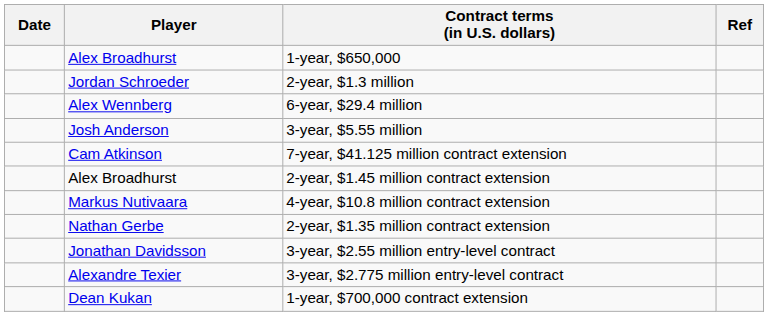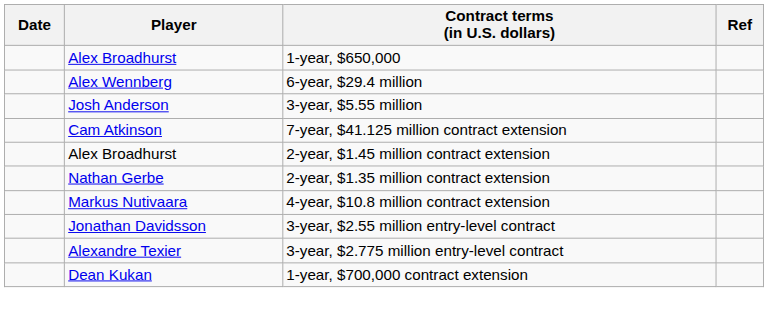 <table class="wikitable" style="border-collapse: collapse; width: 50em; padding: 3;">
 <tr bgcolor="#dddddd">
 <th>Date</th>
 <th>Player</th>
 <th>Contract terms<br>(in U.S. dollars)</th>
 <th>Ref</th>
 </tr>
 <tr>
 <td></td>
 <td><a href='#'>Alex Broadhurst</a></td>
 <td>1-year, $650,000</td>
-<td></td>
-</tr>
-<tr>
-<td></td>
-<td><a href='#'>Jordan Schroeder</a></td>
-<td>2-year, $1.3 million</td>
 <td></td>
 </tr>
 <tr>
 <td></td>
 <td><a href='#'>Alex Wennberg</a></td>
 <td>6-year, $29.4 million</td>
 <td></td>
 </tr>
 <tr>
 <td></td>
 <td><a href='#'>Josh Anderson</a></td>
 <td>3-year, $5.55 million</td>
 <td></td>
 </tr>
 <tr>
 <td></td>
 <td><a href='#'>Cam Atkinson</a></td>
 <td>7-year, $41.125 million contract extension</td>
 <td></td>
 </tr>
 <tr>
 <td></td>
 <td>Alex Broadhurst</td>
 <td>2-year, $1.45 million contract extension</td>
 <td></td>
 </tr>
 <tr>
 <td></td>
-<td><a href='#'>Markus Nutivaara</a></td>
-<td>4-year, $10.8 million contract extension</td>
+<td><a href='#'>Nathan Gerbe</a></td>
+<td>2-year, $1.35 million contract extension</td>
 <td></td>
 </tr>
 <tr>
 <td></td>
-<td><a href='#'>Nathan Gerbe</a></td>
-<td>2-year, $1.35 million contract extension</td>
+<td><a href='#'>Markus Nutivaara</a></td>
+<td>4-year, $10.8 million contract extension</td>
 <td></td>
 </tr>
 <tr>
 <td></td>
 <td><a href='#'>Jonathan Davidsson</a></td>
 <td>3-year, $2.55 million entry-level contract</td>
 <td></td>
 </tr>
 <tr>
 <td></td>
 <td><a href='#'>Alexandre Texier</a></td>
 <td>3-year, $2.775 million entry-level contract</td>
 <td></td>
 </tr>
 <tr>
 <td></td>
 <td><a href='#'>Dean Kukan</a></td>
 <td>1-year, $700,000 contract extension</td>
 <td></td>
 </tr>
 </table>
